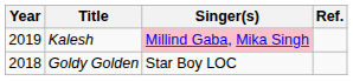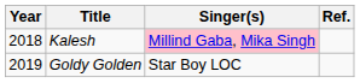 <table class="wikitable">
 <tr>
 <th scope="col">Year</th>
 <th scope="col">Title</th>
 <th scope="col">Singer(s)</th>
 <th scope="col">Ref.</th>
 </tr>
 <tr>
-<td>2019</td>
+<td>2018</td>
 <td scope="row"><em>Kalesh</em></td>
 <td style="background: pink;"><a href='#'>Millind Gaba</a>, <a href='#'>Mika Singh</a></td>
 <td style="text-align:center;"></td>
 </tr>
 <tr>
-<td>2018</td>
+<td>2019</td>
 <td scope="row"><em>Goldy Golden</em></td>
 <td>Star Boy LOC</td>
 <td style="text-align:center;"></td>
 </tr>
 </table>
